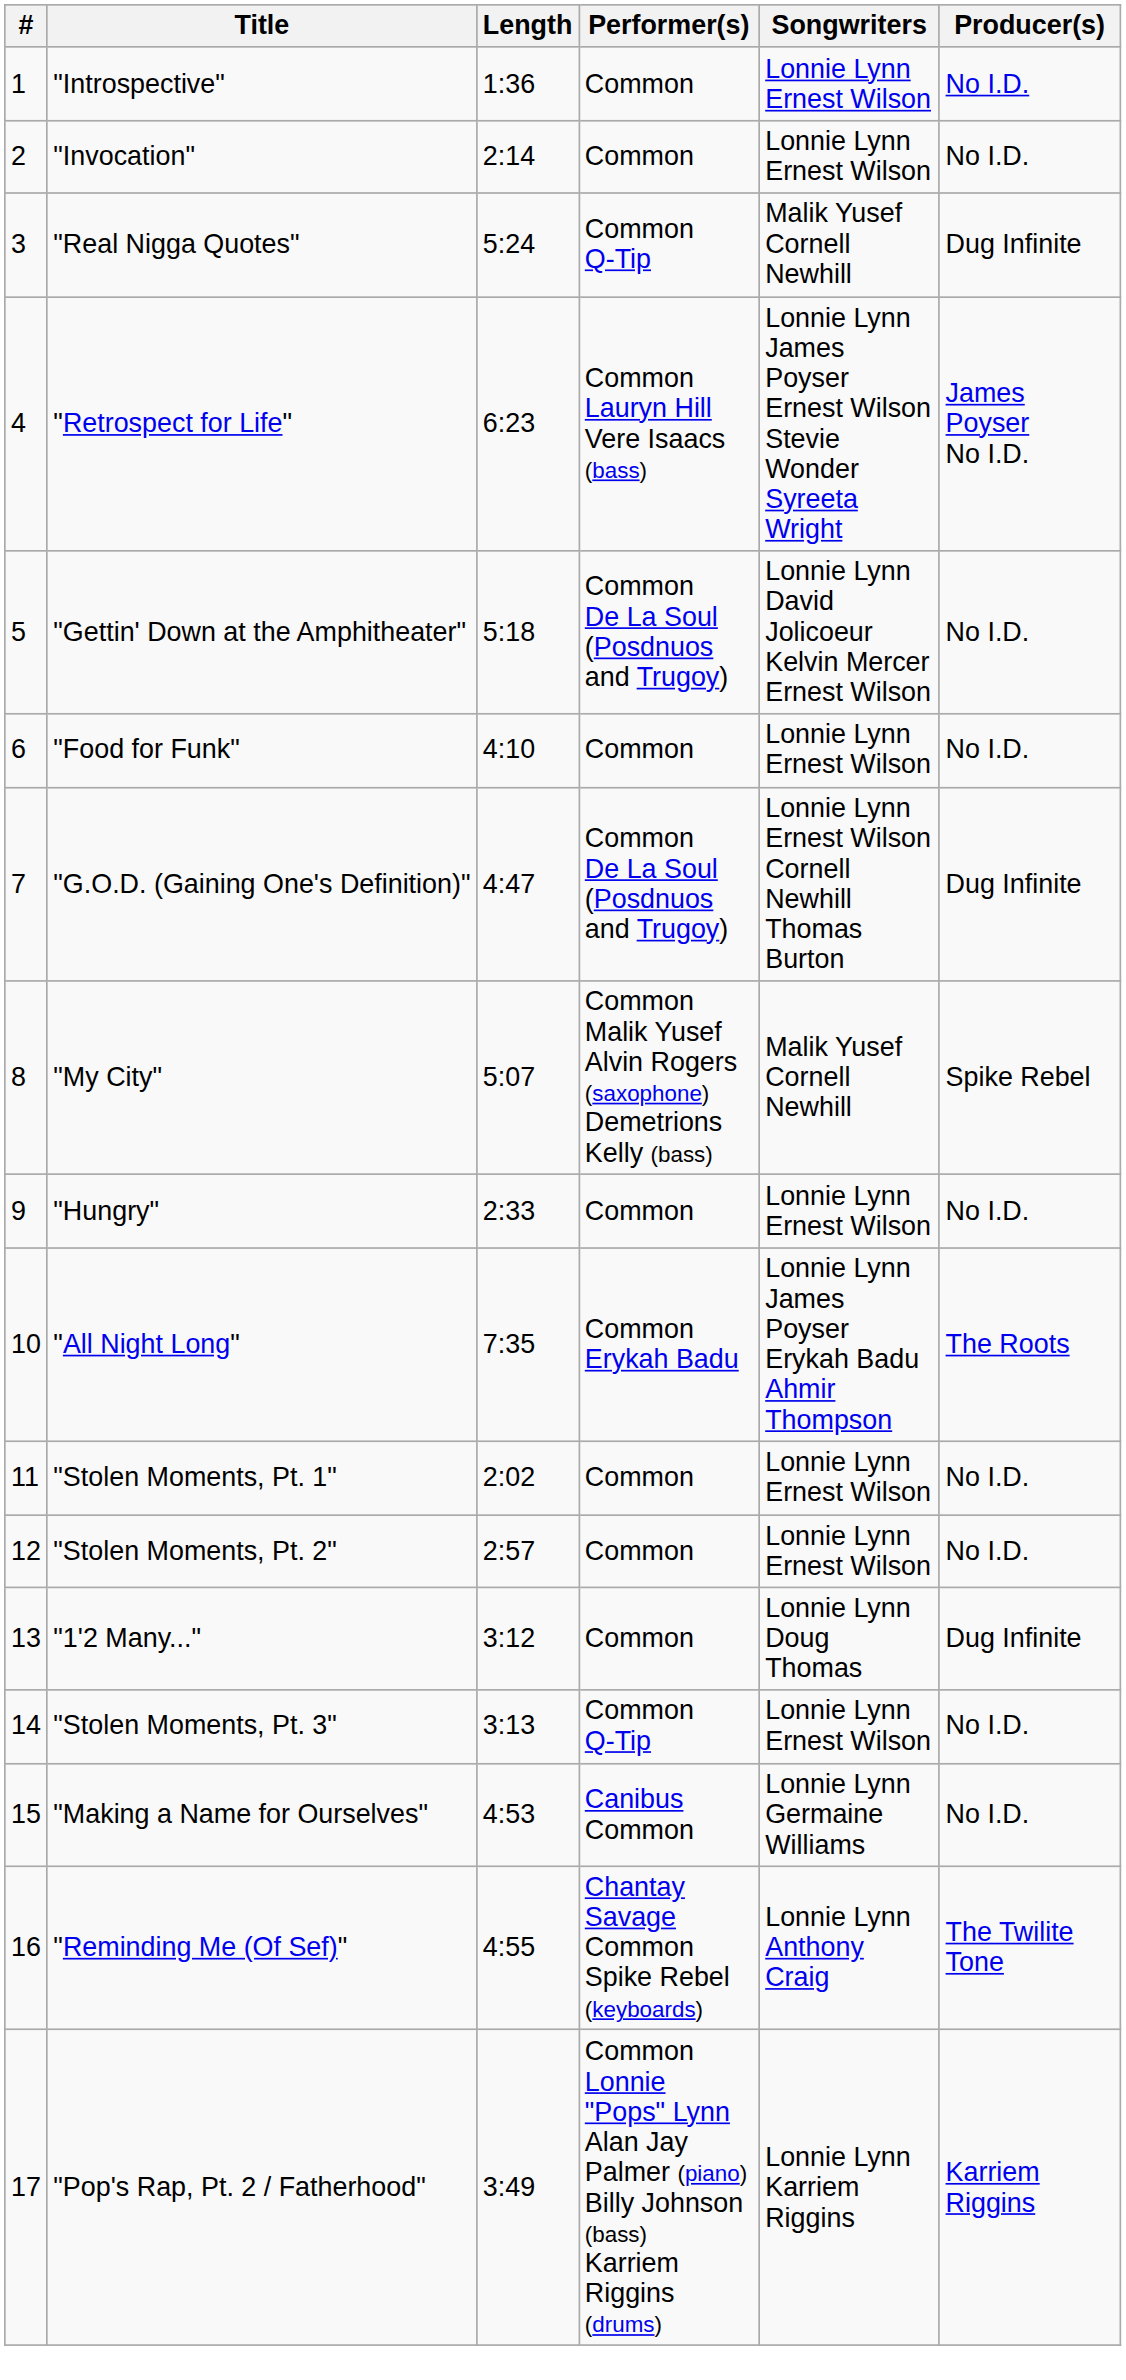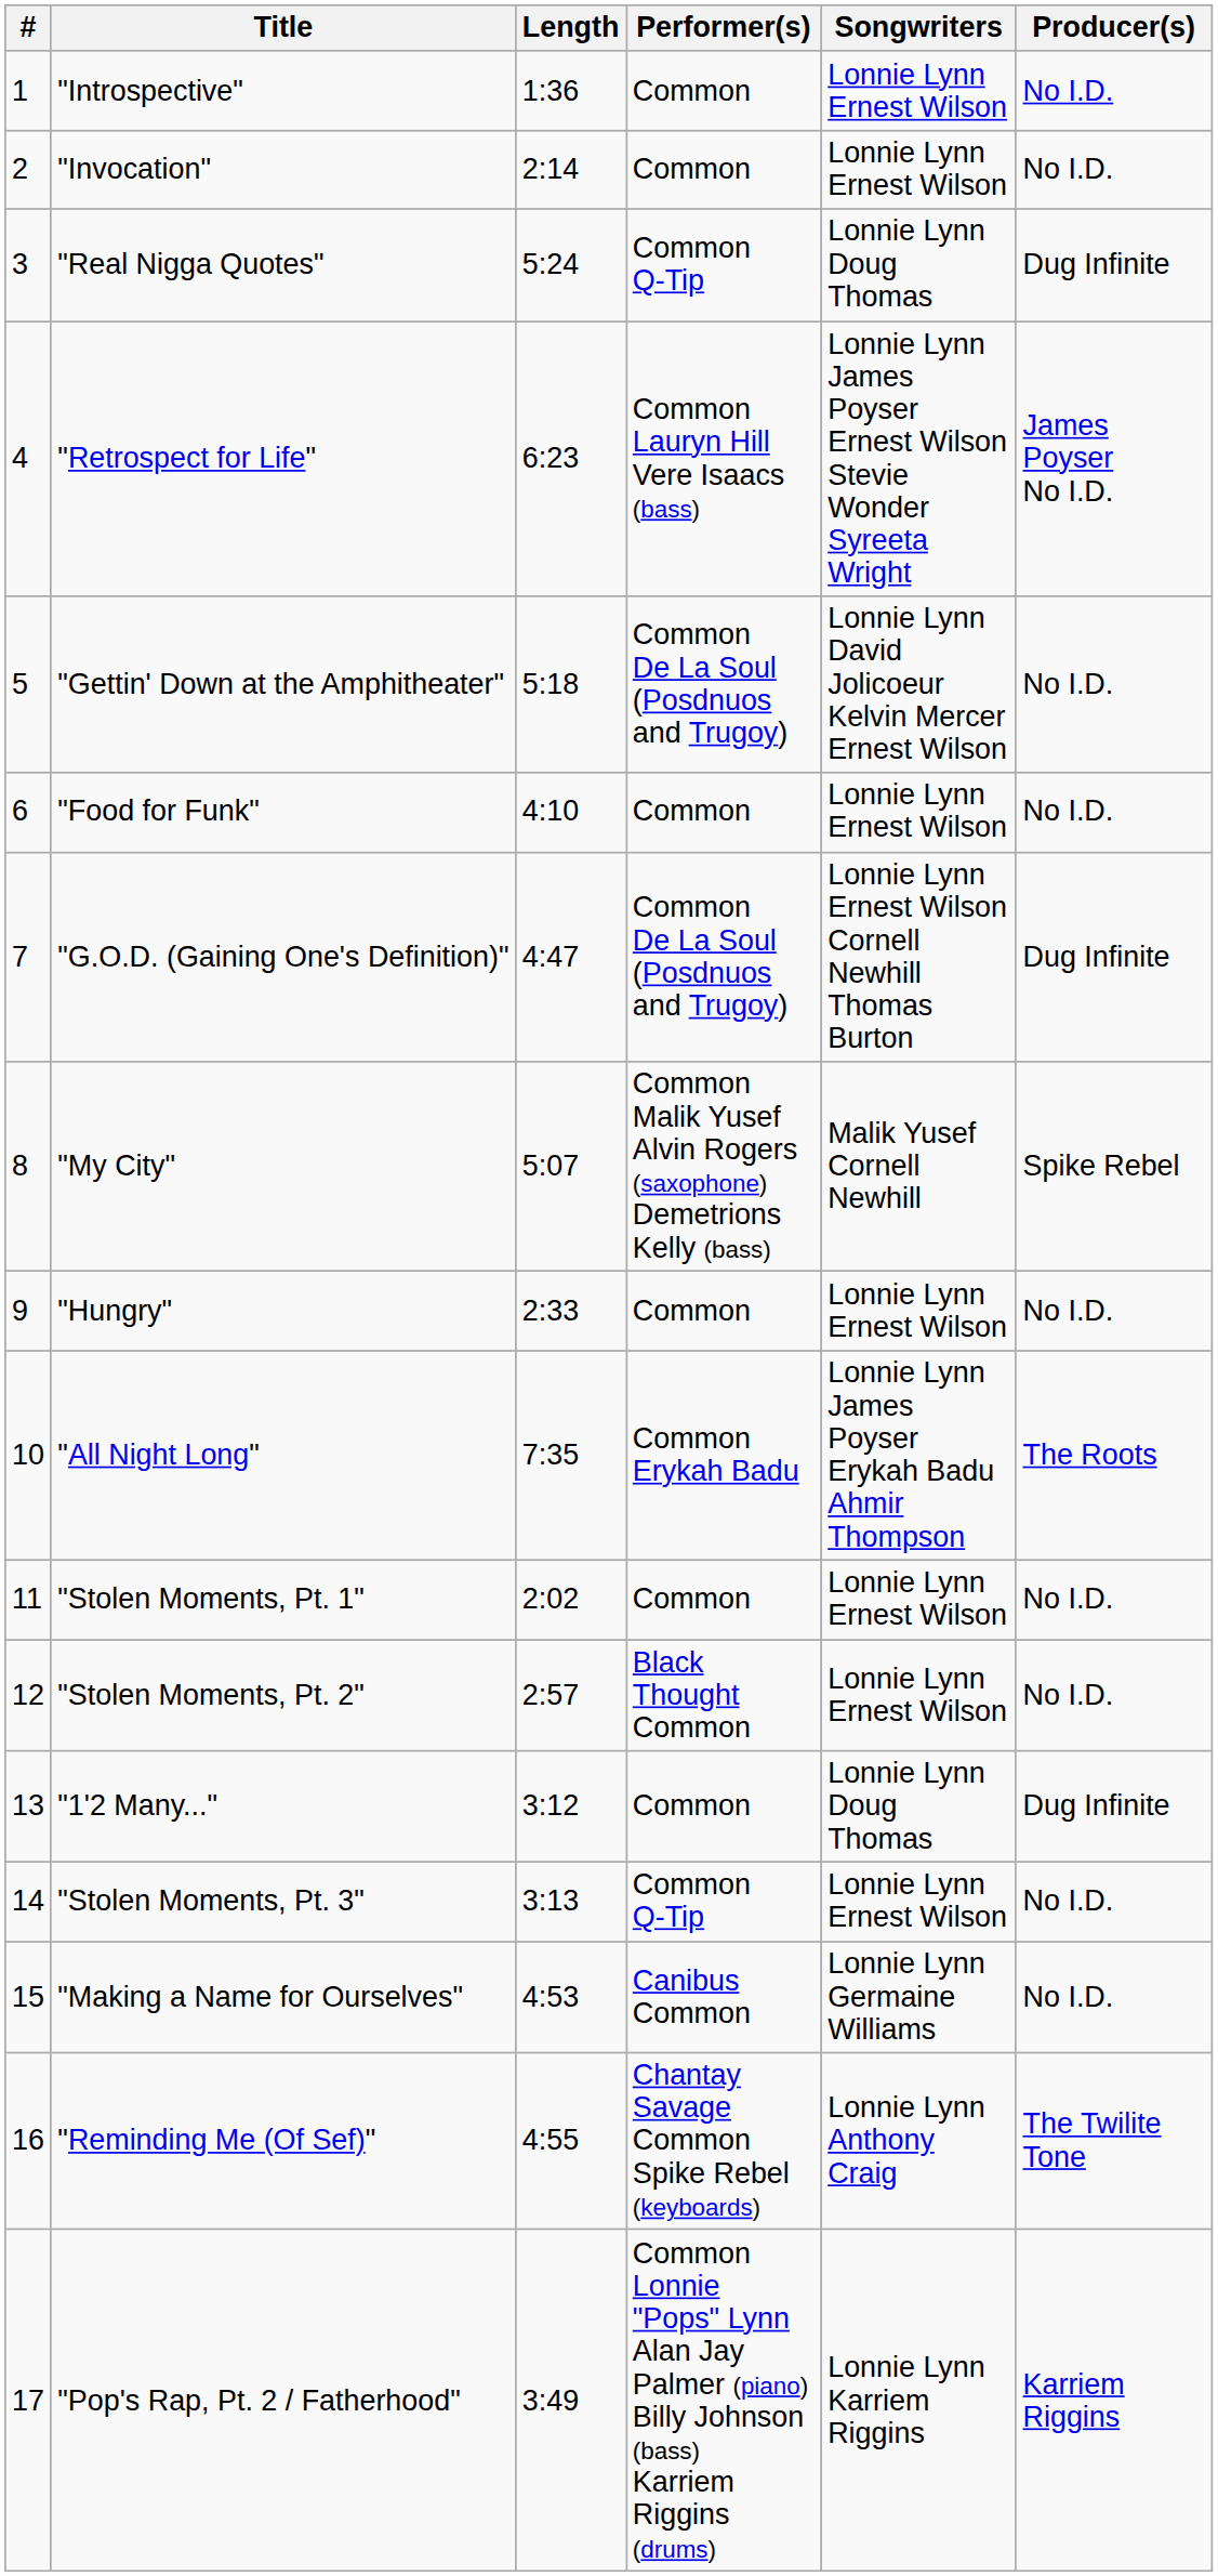 <table class="wikitable">
 <tr>
 <th align="center">#</th>
 <th align="center">Title</th>
 <th align="center">Length</th>
 <th align="center" width="100">Performer(s)</th>
 <th align="center" width="100">Songwriters</th>
 <th align="center" width="100">Producer(s)</th>
 </tr>
 <tr>
 <td>1</td>
 <td>"Introspective"</td>
 <td>1:36</td>
 <td>Common</td>
 <td><a href='#'>Lonnie Lynn</a> <br> <a href='#'>Ernest Wilson</a></td>
 <td><a href='#'>No I.D.</a></td>
 </tr>
 <tr>
 <td>2</td>
 <td>"Invocation"</td>
 <td>2:14</td>
 <td>Common</td>
 <td>Lonnie Lynn <br> Ernest Wilson</td>
 <td>No I.D.</td>
 </tr>
 <tr>
 <td>3</td>
 <td>"Real Nigga Quotes"</td>
 <td>5:24</td>
 <td>Common <br> <a href='#'>Q-Tip</a></td>
-<td>Malik Yusef <br> Cornell Newhill</td>
+<td>Lonnie Lynn <br> Doug Thomas</td>
 <td>Dug Infinite</td>
 </tr>
 <tr>
 <td>4</td>
 <td>"<a href='#'>Retrospect for Life</a>"</td>
 <td>6:23</td>
 <td>Common <br> <a href='#'>Lauryn Hill</a> <br> Vere Isaacs <small>(<a href='#'>bass</a>)</small></td>
 <td>Lonnie Lynn <br> James Poyser <br> Ernest Wilson <br> Stevie Wonder <br> <a href='#'>Syreeta Wright</a></td>
 <td><a href='#'>James Poyser</a> <br> No I.D.</td>
 </tr>
 <tr>
 <td>5</td>
 <td>"Gettin' Down at the Amphitheater"</td>
 <td>5:18</td>
 <td>Common <br> <a href='#'>De La Soul</a> (<a href='#'>Posdnuos</a> and <a href='#'>Trugoy</a>)</td>
 <td>Lonnie Lynn <br> David Jolicoeur <br> Kelvin Mercer <br> Ernest Wilson</td>
 <td>No I.D.</td>
 </tr>
 <tr>
 <td>6</td>
 <td>"Food for Funk"</td>
 <td>4:10</td>
 <td>Common</td>
 <td>Lonnie Lynn <br> Ernest Wilson</td>
 <td>No I.D.</td>
 </tr>
 <tr>
 <td>7</td>
 <td>"G.O.D. (Gaining One's Definition)"</td>
 <td>4:47</td>
 <td>Common <br> <a href='#'>De La Soul</a> (<a href='#'>Posdnuos</a> and <a href='#'>Trugoy</a>)</td>
 <td>Lonnie Lynn <br> Ernest Wilson <br> Cornell Newhill <br> Thomas Burton</td>
 <td>Dug Infinite</td>
 </tr>
 <tr>
 <td>8</td>
 <td>"My City"</td>
 <td>5:07</td>
 <td>Common <br> Malik Yusef <br> Alvin Rogers <small>(<a href='#'>saxophone</a>)</small> <br> Demetrions Kelly <small>(bass)</small></td>
 <td>Malik Yusef <br> Cornell Newhill</td>
 <td>Spike Rebel</td>
 </tr>
 <tr>
 <td>9</td>
 <td>"Hungry"</td>
 <td>2:33</td>
 <td>Common</td>
 <td>Lonnie Lynn <br> Ernest Wilson</td>
 <td>No I.D.</td>
 </tr>
 <tr>
 <td>10</td>
 <td>"<a href='#'>All Night Long</a>"</td>
 <td>7:35</td>
 <td>Common <br> <a href='#'>Erykah Badu</a></td>
 <td>Lonnie Lynn <br> James Poyser <br> Erykah Badu <br> <a href='#'>Ahmir Thompson</a></td>
 <td><a href='#'>The Roots</a></td>
 </tr>
 <tr>
 <td>11</td>
 <td>"Stolen Moments, Pt. 1"</td>
 <td>2:02</td>
 <td>Common</td>
 <td>Lonnie Lynn <br> Ernest Wilson</td>
 <td>No I.D.</td>
 </tr>
 <tr>
 <td>12</td>
 <td>"Stolen Moments, Pt. 2"</td>
 <td>2:57</td>
-<td>Common</td>
+<td><a href='#'>Black Thought</a> <br> Common</td>
 <td>Lonnie Lynn <br> Ernest Wilson</td>
 <td>No I.D.</td>
 </tr>
 <tr>
 <td>13</td>
 <td>"1'2 Many..."</td>
 <td>3:12</td>
 <td>Common</td>
 <td>Lonnie Lynn <br> Doug Thomas</td>
 <td>Dug Infinite</td>
 </tr>
 <tr>
 <td>14</td>
 <td>"Stolen Moments, Pt. 3"</td>
 <td>3:13</td>
 <td>Common <br> <a href='#'>Q-Tip</a></td>
 <td>Lonnie Lynn <br> Ernest Wilson</td>
 <td>No I.D.</td>
 </tr>
 <tr>
 <td>15</td>
 <td>"Making a Name for Ourselves"</td>
 <td>4:53</td>
 <td><a href='#'>Canibus</a> <br> Common</td>
 <td>Lonnie Lynn <br> Germaine Williams</td>
 <td>No I.D.</td>
 </tr>
 <tr>
 <td>16</td>
 <td>"<a href='#'>Reminding Me (Of Sef)</a>"</td>
 <td>4:55</td>
 <td><a href='#'>Chantay Savage</a> <br> Common <br> Spike Rebel <small>(<a href='#'>keyboards</a>)</small></td>
 <td>Lonnie Lynn <br> <a href='#'>Anthony Craig</a></td>
 <td><a href='#'>The Twilite Tone</a></td>
 </tr>
 <tr>
 <td>17</td>
 <td>"Pop's Rap, Pt. 2 / Fatherhood"</td>
 <td>3:49</td>
 <td>Common <br> <a href='#'>Lonnie "Pops" Lynn</a> <br> Alan Jay Palmer <small>(<a href='#'>piano</a>)</small> <br> Billy Johnson <small>(bass)</small> <br> Karriem Riggins <small>(<a href='#'>drums</a>)</small></td>
 <td>Lonnie Lynn <br> Karriem Riggins</td>
 <td><a href='#'>Karriem Riggins</a></td>
 </tr>
 </table>
